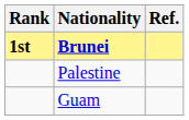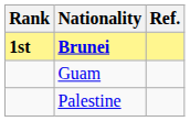 <table class="wikitable">
 <tr>
 <th>Rank</th>
 <th>Nationality</th>
 <th>Ref.</th>
 </tr>
 <tr bgcolor="#FFF68F">
 <td><strong>1st</strong></td>
 <td> <strong><a href='#'>Brunei</a></strong></td>
 <td></td>
 </tr>
 <tr>
 <td></td>
-<td> <a href='#'>Palestine</a></td>
+<td> <a href='#'>Guam</a></td>
 <td></td>
 </tr>
 <tr>
 <td></td>
-<td> <a href='#'>Guam</a></td>
+<td> <a href='#'>Palestine</a></td>
 <td></td>
 </tr>
 </table>
